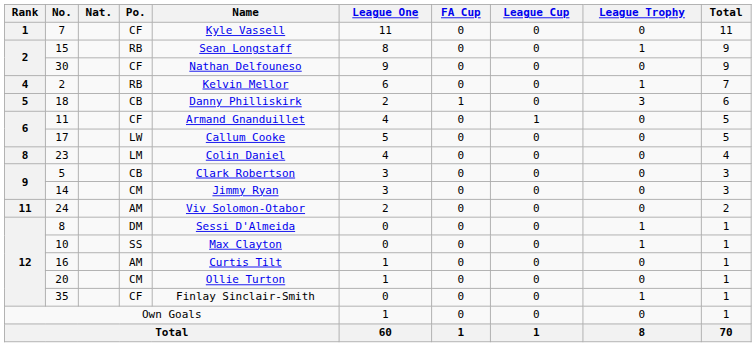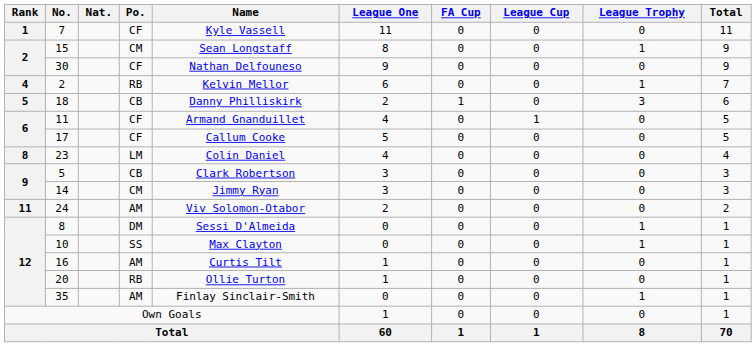 <table class="wikitable" style="text-align:center; font-size:95%; width:95%;">
 <tr>
 <th>Rank</th>
 <th>No.</th>
 <th>Nat.</th>
 <th>Po.</th>
 <th>Name</th>
 <th><a href='#'>League One</a></th>
 <th><a href='#'>FA Cup</a></th>
 <th><a href='#'>League Cup</a></th>
 <th><a href='#'>League Trophy</a></th>
 <th>Total</th>
 </tr>
 <tr>
 <th rowspan=1>1</th>
 <td>7</td>
 <td></td>
 <td>CF</td>
 <td><a href='#'>Kyle Vassell</a></td>
 <td>11</td>
 <td>0</td>
 <td>0</td>
 <td>0</td>
 <td>11</td>
 </tr>
 <tr>
 <th rowspan=2>2</th>
 <td>15</td>
 <td></td>
-<td>RB</td>
+<td>CM</td>
 <td><a href='#'>Sean Longstaff</a></td>
 <td>8</td>
 <td>0</td>
 <td>0</td>
 <td>1</td>
 <td>9</td>
 </tr>
 <tr>
 <td>30</td>
 <td></td>
 <td>CF</td>
 <td><a href='#'>Nathan Delfouneso</a></td>
 <td>9</td>
 <td>0</td>
 <td>0</td>
 <td>0</td>
 <td>9</td>
 </tr>
 <tr>
 <th rowspan=1>4</th>
 <td>2</td>
 <td></td>
 <td>RB</td>
 <td><a href='#'>Kelvin Mellor</a></td>
 <td>6</td>
 <td>0</td>
 <td>0</td>
 <td>1</td>
 <td>7</td>
 </tr>
 <tr>
 <th rowspan=1>5</th>
 <td>18</td>
 <td></td>
 <td>CB</td>
 <td><a href='#'>Danny Philliskirk</a></td>
 <td>2</td>
 <td>1</td>
 <td>0</td>
 <td>3</td>
 <td>6</td>
 </tr>
 <tr>
 <th rowspan=2>6</th>
 <td>11</td>
 <td></td>
 <td>CF</td>
 <td><a href='#'>Armand Gnanduillet</a></td>
 <td>4</td>
 <td>0</td>
 <td>1</td>
 <td>0</td>
 <td>5</td>
 </tr>
 <tr>
 <td>17</td>
 <td></td>
-<td>LW</td>
+<td>CF</td>
 <td><a href='#'>Callum Cooke</a></td>
 <td>5</td>
 <td>0</td>
 <td>0</td>
 <td>0</td>
 <td>5</td>
 </tr>
 <tr>
 <th rowspan=1>8</th>
 <td>23</td>
 <td></td>
 <td>LM</td>
 <td><a href='#'>Colin Daniel</a></td>
 <td>4</td>
 <td>0</td>
 <td>0</td>
 <td>0</td>
 <td>4</td>
 </tr>
 <tr>
 <th rowspan=2>9</th>
 <td>5</td>
 <td></td>
 <td>CB</td>
 <td><a href='#'>Clark Robertson</a></td>
 <td>3</td>
 <td>0</td>
 <td>0</td>
 <td>0</td>
 <td>3</td>
 </tr>
 <tr>
 <td>14</td>
 <td></td>
 <td>CM</td>
 <td><a href='#'>Jimmy Ryan</a></td>
 <td>3</td>
 <td>0</td>
 <td>0</td>
 <td>0</td>
 <td>3</td>
 </tr>
 <tr>
 <th rowspan=1>11</th>
 <td>24</td>
 <td></td>
 <td>AM</td>
 <td><a href='#'>Viv Solomon-Otabor</a></td>
 <td>2</td>
 <td>0</td>
 <td>0</td>
 <td>0</td>
 <td>2</td>
 </tr>
 <tr>
 <th rowspan=5>12</th>
 <td>8</td>
 <td></td>
 <td>DM</td>
 <td><a href='#'>Sessi D'Almeida</a></td>
 <td>0</td>
 <td>0</td>
 <td>0</td>
 <td>1</td>
 <td>1</td>
 </tr>
 <tr>
 <td>10</td>
 <td></td>
 <td>SS</td>
 <td><a href='#'>Max Clayton</a></td>
 <td>0</td>
 <td>0</td>
 <td>0</td>
 <td>1</td>
 <td>1</td>
 </tr>
 <tr>
 <td>16</td>
 <td></td>
 <td>AM</td>
 <td><a href='#'>Curtis Tilt</a></td>
 <td>1</td>
 <td>0</td>
 <td>0</td>
 <td>0</td>
 <td>1</td>
 </tr>
 <tr>
 <td>20</td>
 <td></td>
-<td>CM</td>
+<td>RB</td>
 <td><a href='#'>Ollie Turton</a></td>
 <td>1</td>
 <td>0</td>
 <td>0</td>
 <td>0</td>
 <td>1</td>
 </tr>
 <tr>
 <td>35</td>
 <td></td>
-<td>CF</td>
+<td>AM</td>
 <td>Finlay Sinclair-Smith</td>
 <td>0</td>
 <td>0</td>
 <td>0</td>
 <td>1</td>
 <td>1</td>
 </tr>
 <tr>
 <td colspan=5>Own Goals</td>
 <td>1</td>
 <td>0</td>
 <td>0</td>
 <td>0</td>
 <td>1</td>
 </tr>
 <tr>
 <th colspan=5>Total</th>
 <th>60</th>
 <th>1</th>
 <th>1</th>
 <th>8</th>
 <th>70</th>
 </tr>
 </table>
